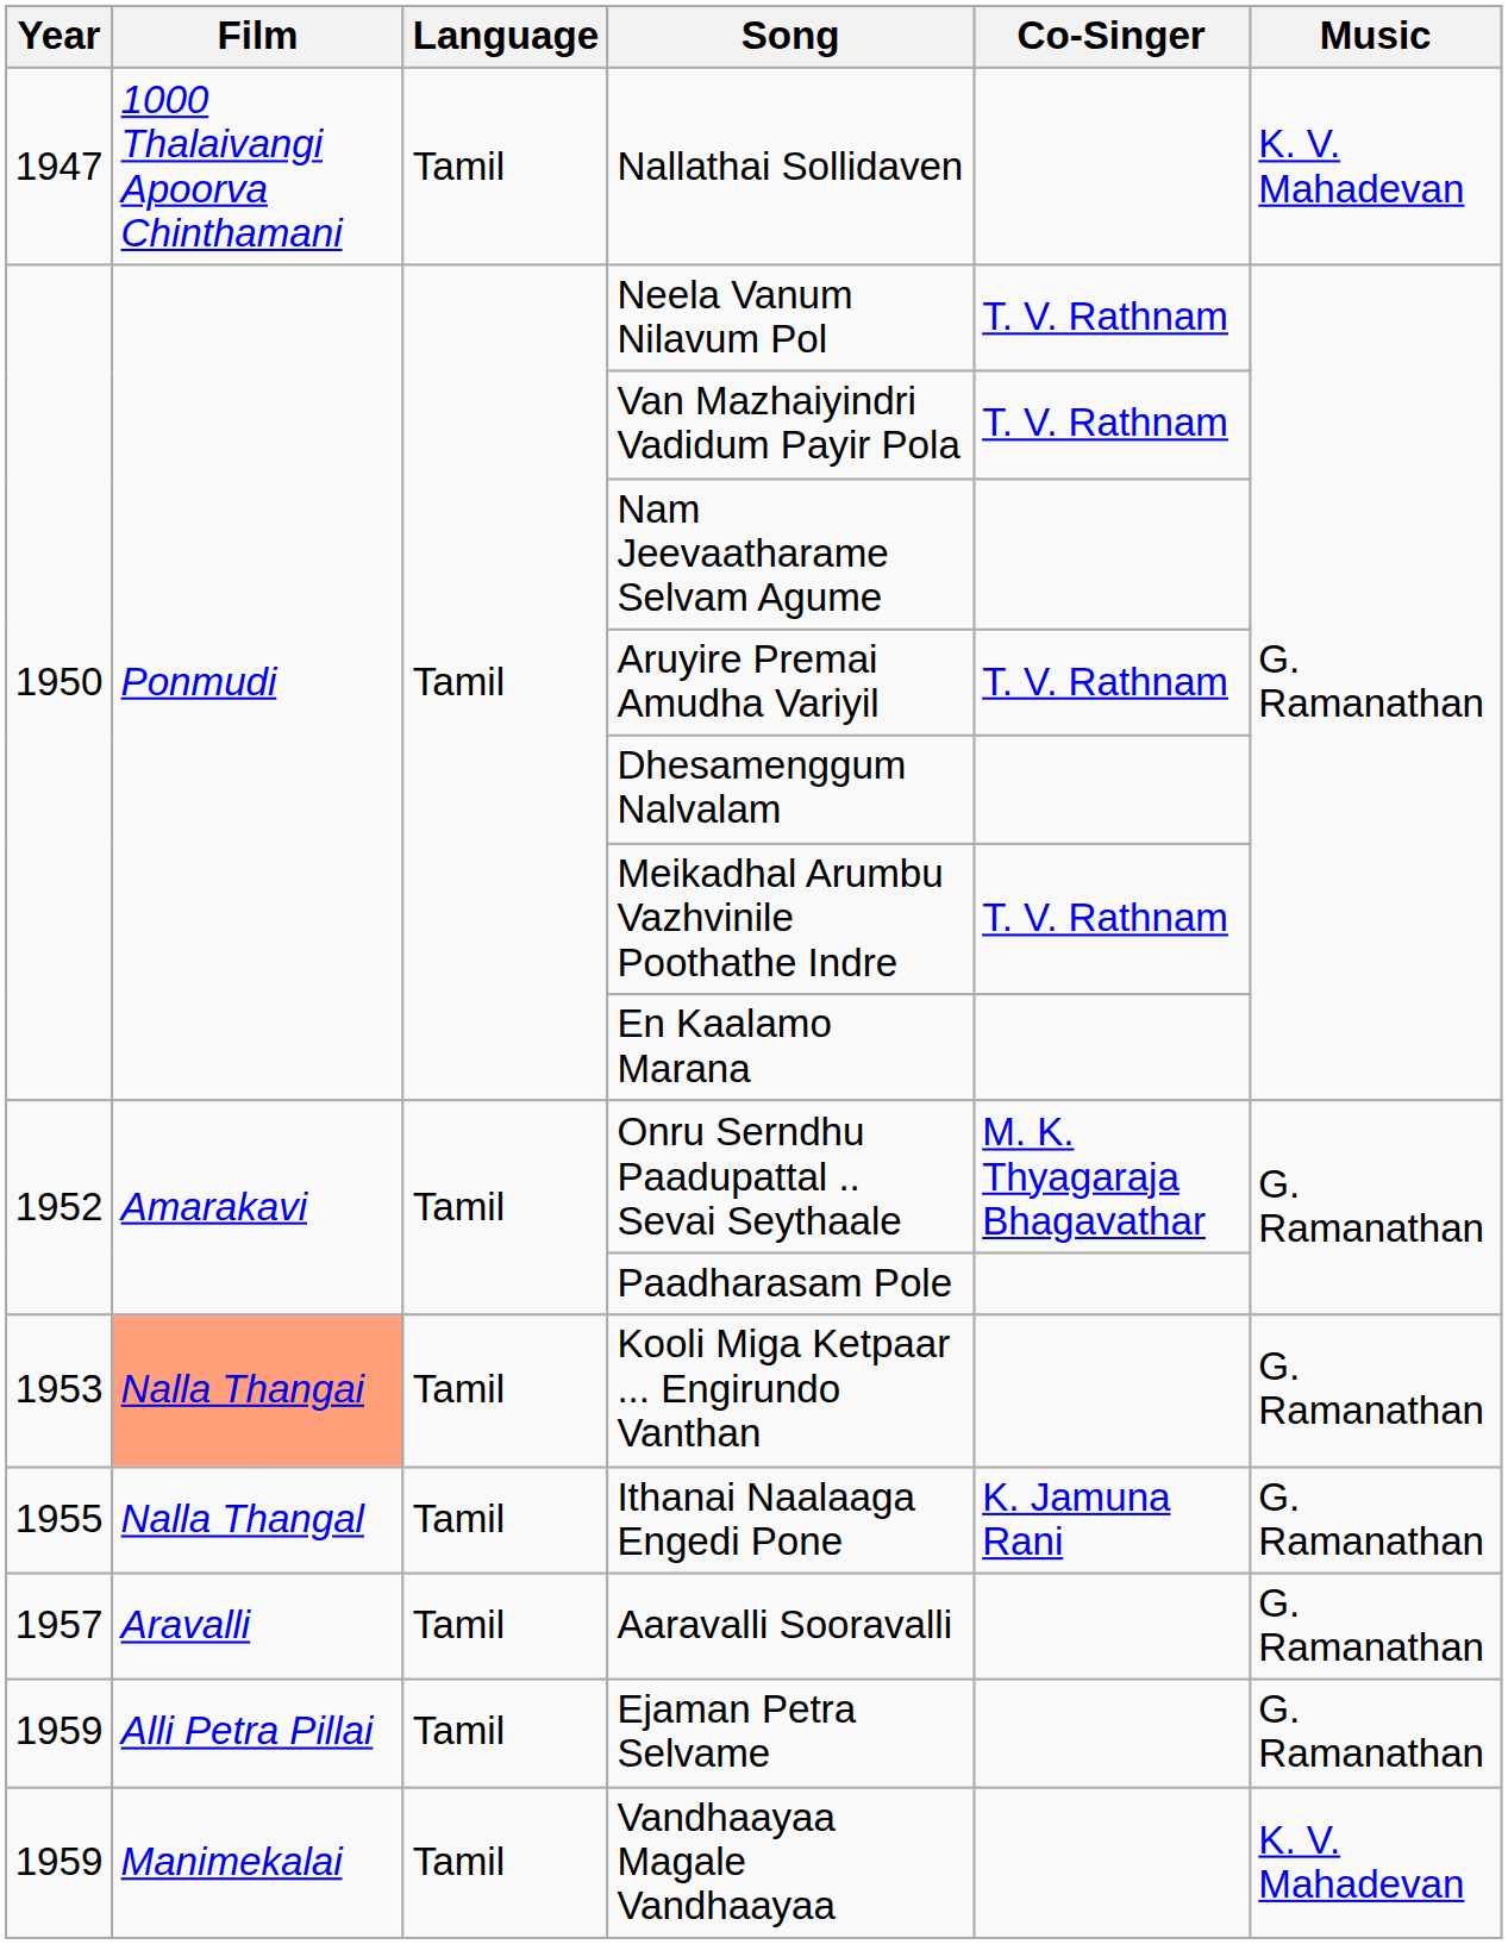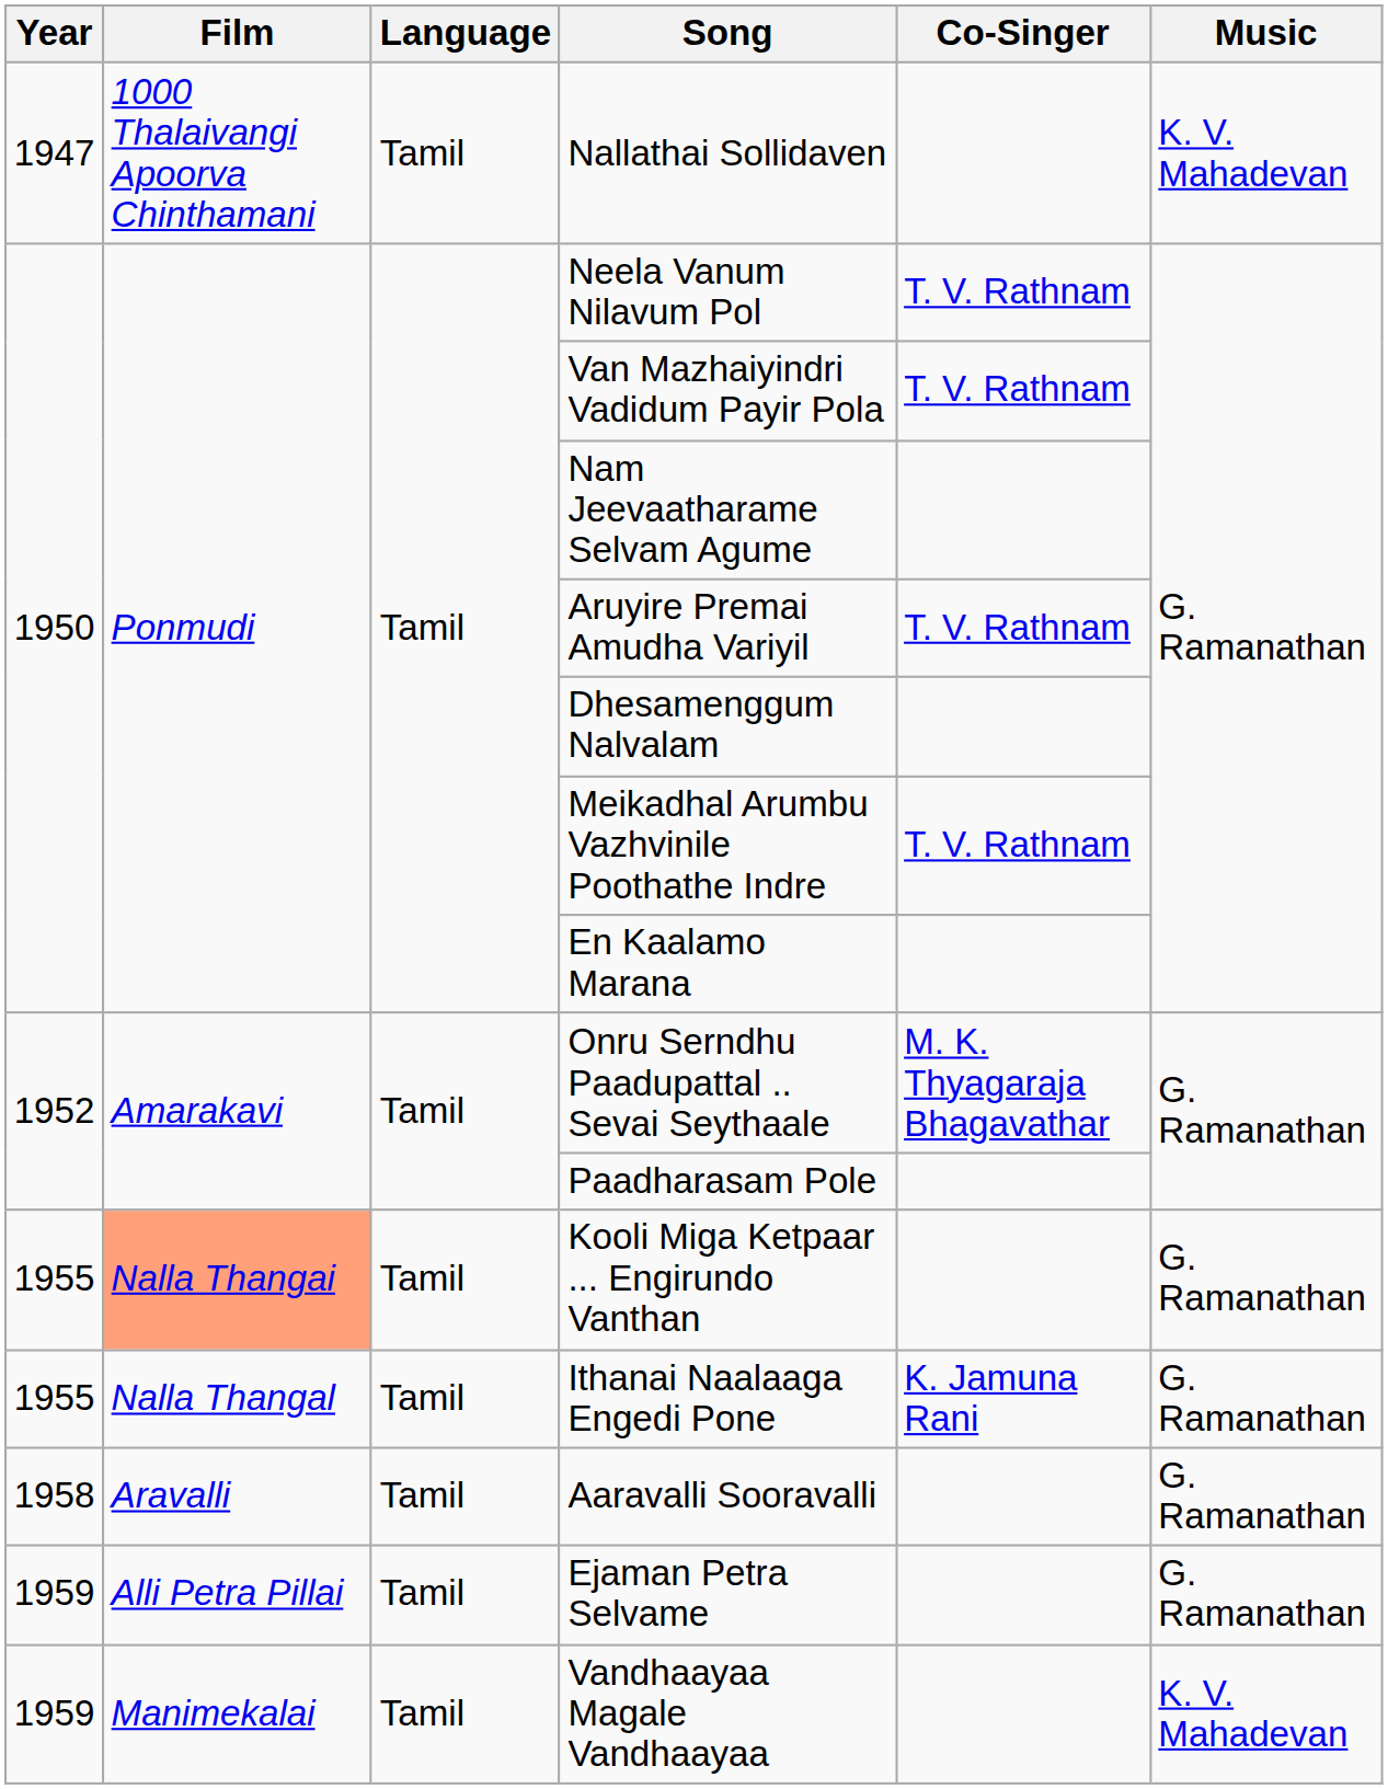 <table class="wikitable">
 <tr>
 <th>Year</th>
 <th>Film</th>
 <th>Language</th>
 <th>Song</th>
 <th>Co-Singer</th>
 <th>Music</th>
 </tr>
 <tr>
 <td>1947</td>
 <td><em><a href='#'>1000 Thalaivangi Apoorva Chinthamani</a></em></td>
 <td>Tamil</td>
 <td>Nallathai Sollidaven</td>
 <td></td>
 <td><a href='#'>K. V. Mahadevan</a></td>
 </tr>
 <tr>
 <td rowspan=7>1950</td>
 <td rowspan=7><em><a href='#'>Ponmudi</a></em></td>
 <td rowspan=7>Tamil</td>
 <td>Neela Vanum Nilavum Pol</td>
 <td><a href='#'>T. V. Rathnam</a></td>
 <td rowspan=7>G. Ramanathan</td>
 </tr>
 <tr>
 <td>Van Mazhaiyindri Vadidum Payir Pola</td>
 <td><a href='#'>T. V. Rathnam</a></td>
 </tr>
 <tr>
 <td>Nam Jeevaatharame Selvam Agume</td>
 <td></td>
 </tr>
 <tr>
 <td>Aruyire Premai Amudha Variyil</td>
 <td><a href='#'>T. V. Rathnam</a></td>
 </tr>
 <tr>
 <td>Dhesamenggum Nalvalam</td>
 <td></td>
 </tr>
 <tr>
 <td>Meikadhal Arumbu Vazhvinile Poothathe Indre</td>
 <td><a href='#'>T. V. Rathnam</a></td>
 </tr>
 <tr>
 <td>En Kaalamo Marana</td>
 <td></td>
 </tr>
 <tr>
 <td rowspan=2>1952</td>
 <td rowspan=2><em><a href='#'>Amarakavi</a></em></td>
 <td rowspan=2>Tamil</td>
 <td>Onru Serndhu Paadupattal .. Sevai Seythaale</td>
 <td><a href='#'>M. K. Thyagaraja Bhagavathar</a></td>
 <td rowspan=2>G. Ramanathan</td>
 </tr>
 <tr>
 <td>Paadharasam Pole</td>
 <td></td>
 </tr>
 <tr>
-<td>1953</td>
+<td>1955</td>
 <td style="background: lightsalmon;"><em><a href='#'>Nalla Thangai</a></em></td>
 <td>Tamil</td>
 <td>Kooli Miga Ketpaar ... Engirundo Vanthan</td>
 <td></td>
 <td>G. Ramanathan</td>
 </tr>
 <tr>
 <td>1955</td>
 <td><em><a href='#'>Nalla Thangal</a></em></td>
 <td>Tamil</td>
 <td>Ithanai Naalaaga Engedi Pone</td>
 <td><a href='#'>K. Jamuna Rani</a></td>
 <td>G. Ramanathan</td>
 </tr>
 <tr>
-<td>1957</td>
+<td>1958</td>
 <td><em><a href='#'>Aravalli</a></em></td>
 <td>Tamil</td>
 <td>Aaravalli Sooravalli</td>
 <td></td>
 <td>G. Ramanathan</td>
 </tr>
 <tr>
 <td>1959</td>
 <td><em><a href='#'>Alli Petra Pillai</a></em></td>
 <td>Tamil</td>
 <td>Ejaman Petra Selvame</td>
 <td></td>
 <td>G. Ramanathan</td>
 </tr>
 <tr>
 <td>1959</td>
 <td><em><a href='#'>Manimekalai</a></em></td>
 <td>Tamil</td>
 <td>Vandhaayaa Magale Vandhaayaa</td>
 <td></td>
 <td><a href='#'>K. V. Mahadevan</a></td>
 </tr>
 </table>
